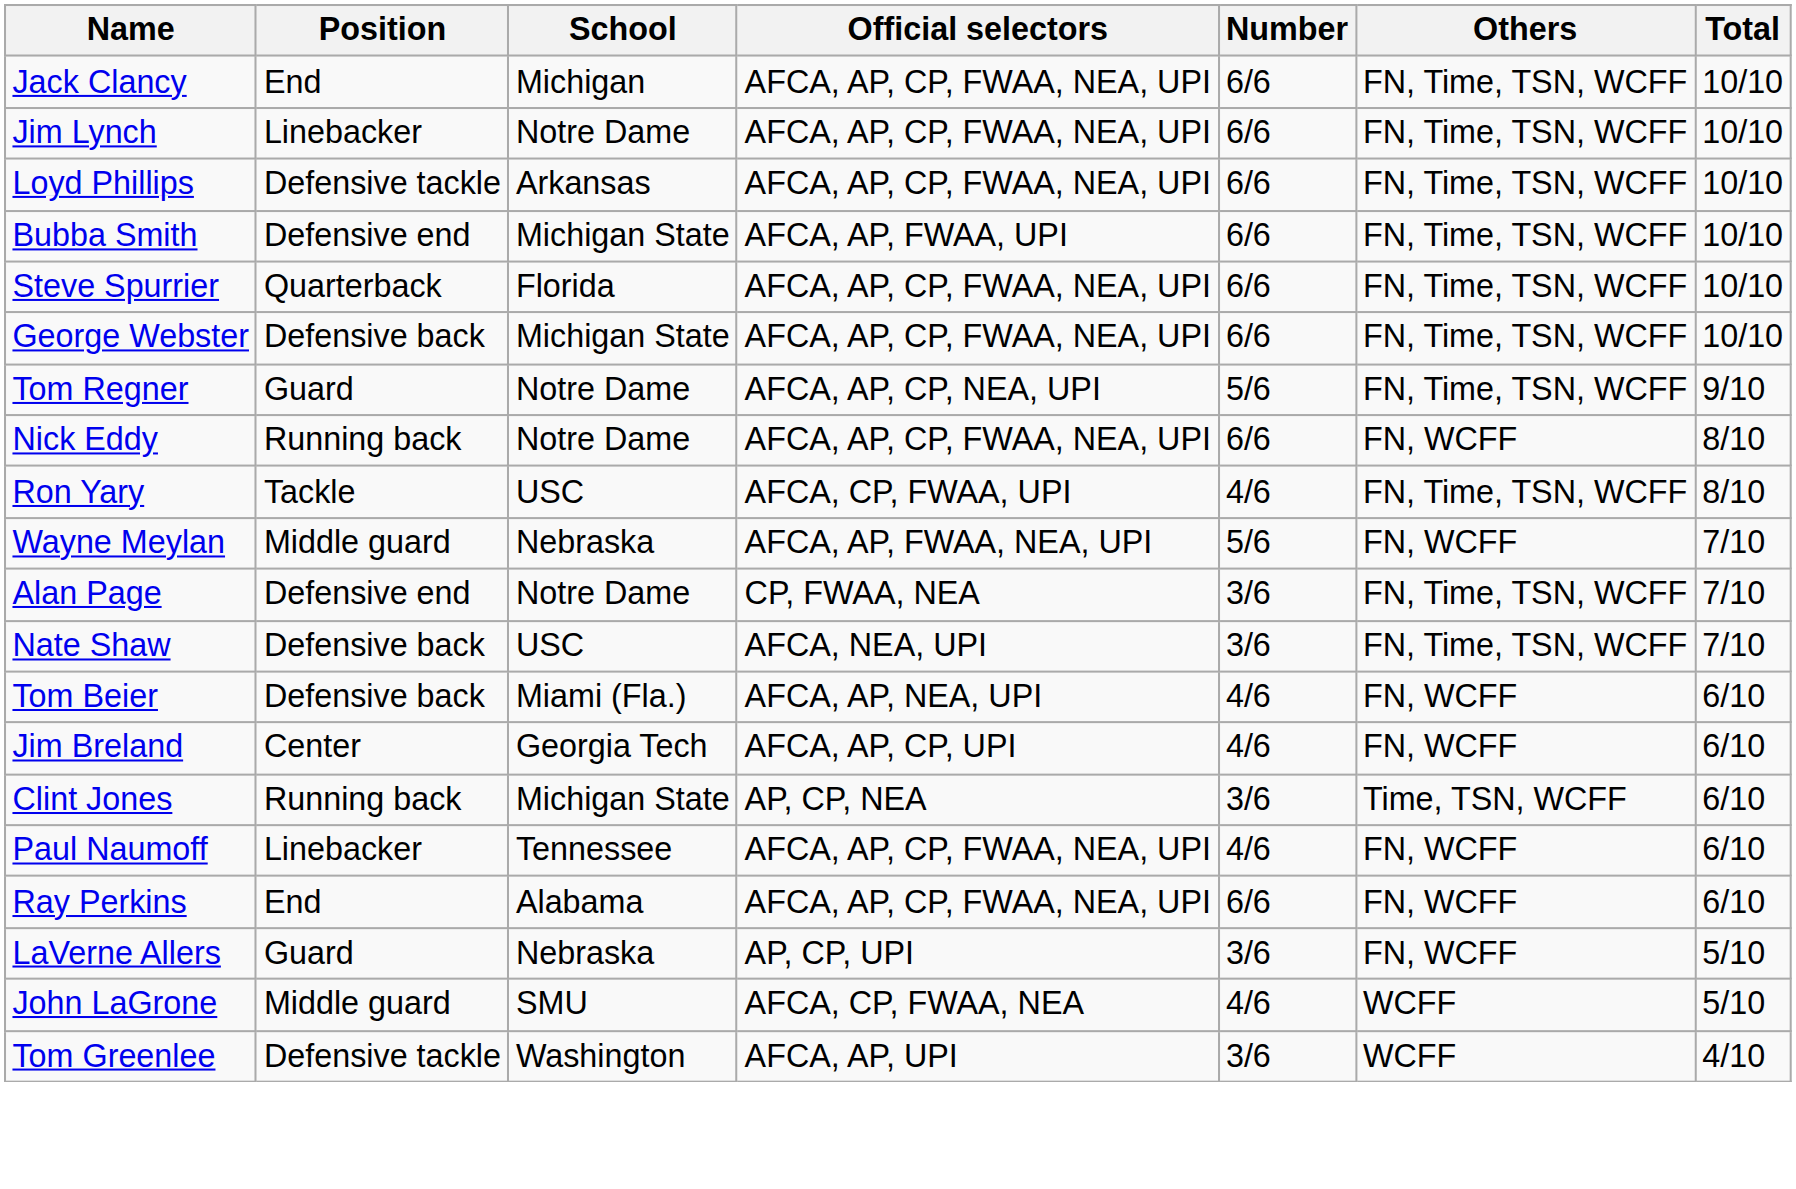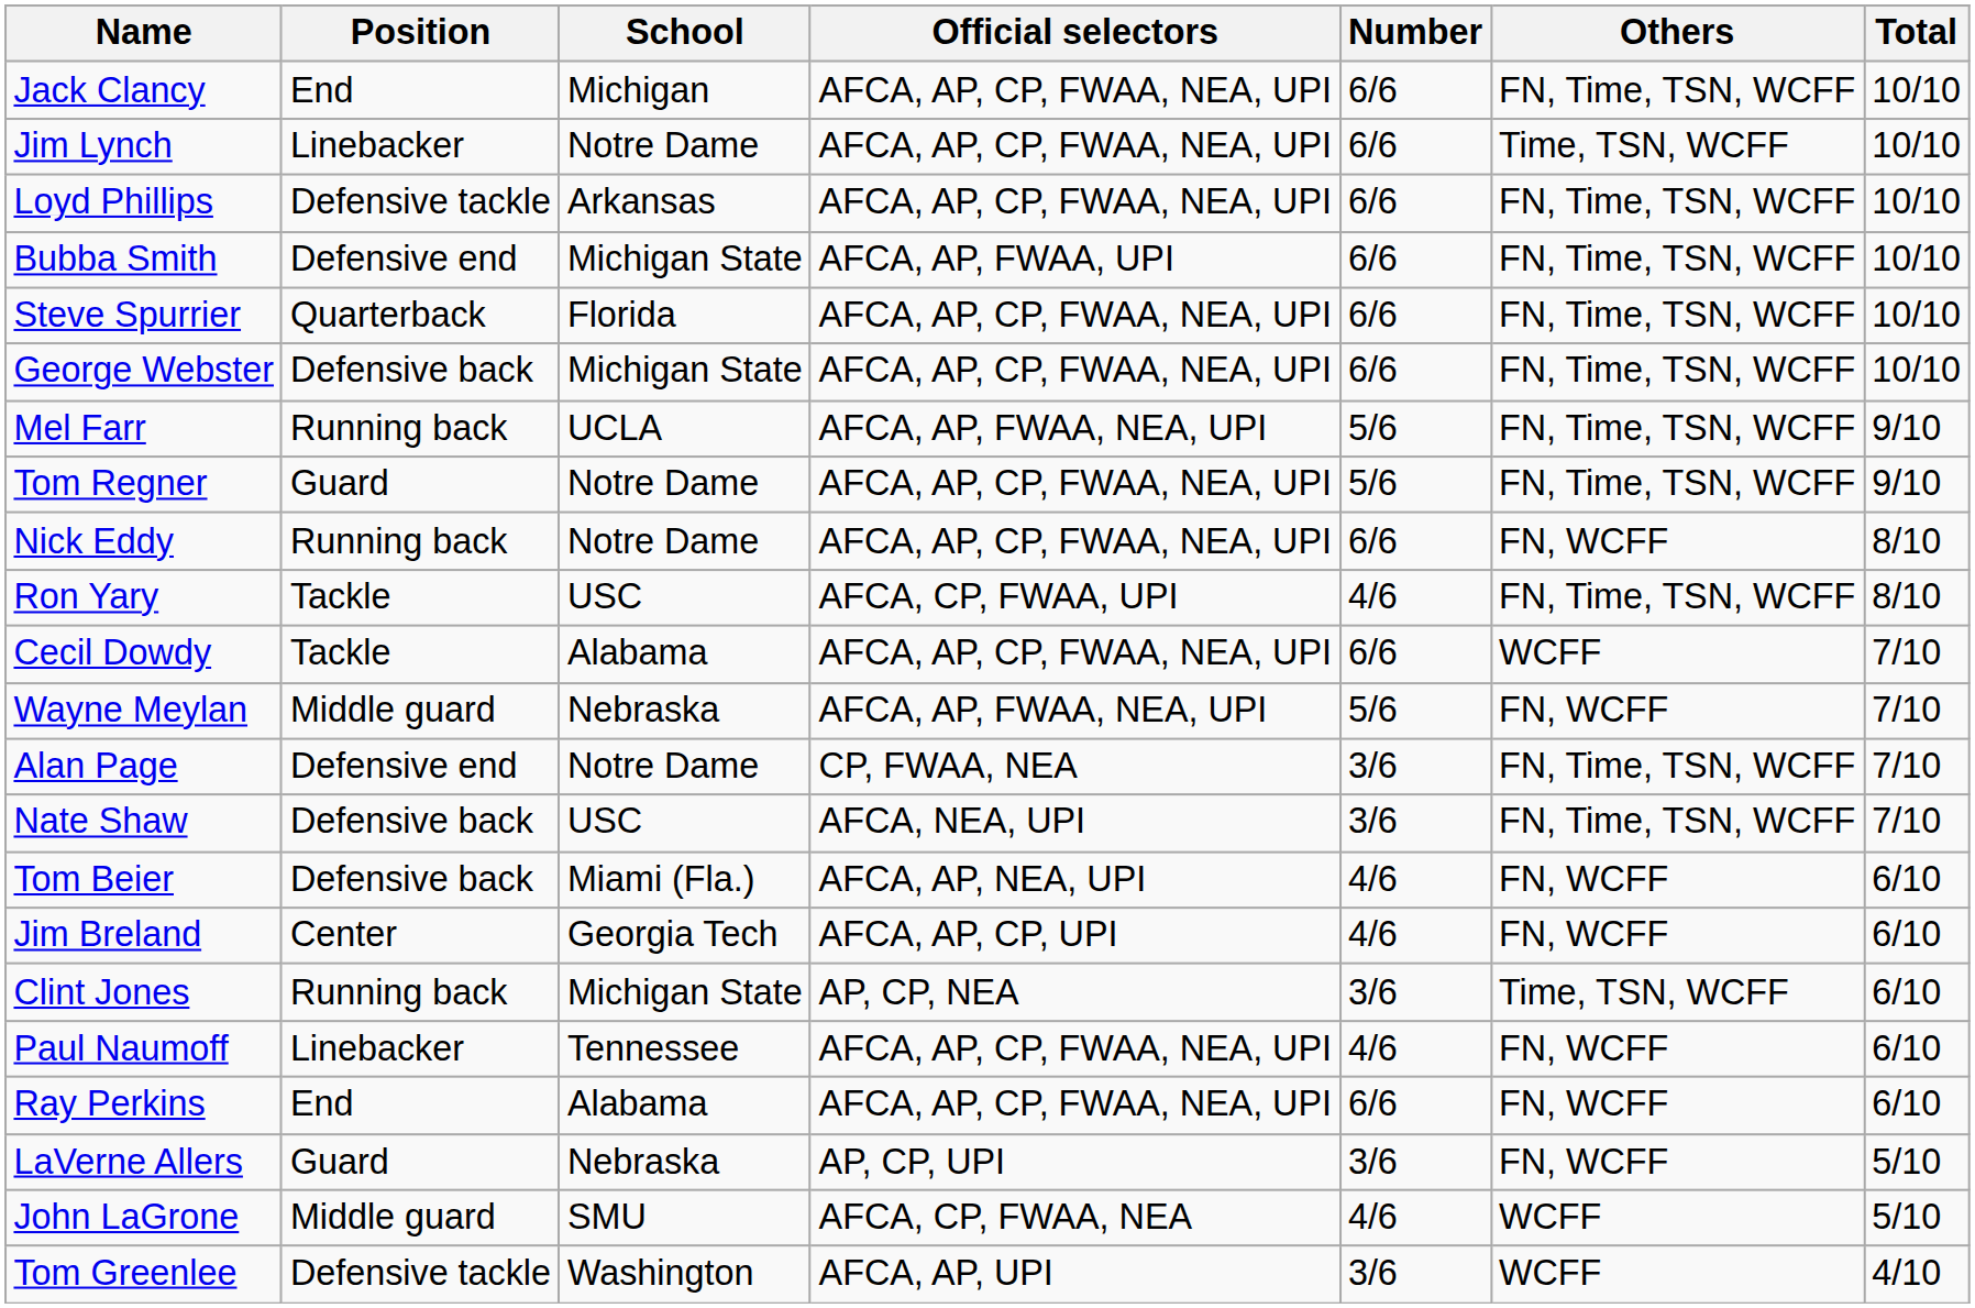 <table class="wikitable sortable">
 <tr>
 <th bgcolor="#DDDDFF">Name</th>
 <th bgcolor="#DDDDFF">Position</th>
 <th bgcolor="#DDDDFF">School</th>
 <th bgcolor="#DDDDFF">Official selectors</th>
 <th bgcolor="#DDDDFF">Number</th>
 <th bgcolor="#DDDDFF">Others</th>
 <th bgcolor="#DDDDFF">Total</th>
 </tr>
 <tr align="left">
 <td><a href='#'>Jack Clancy</a></td>
 <td>End</td>
 <td>Michigan</td>
 <td>AFCA, AP, CP, FWAA, NEA, UPI</td>
 <td>6/6</td>
 <td>FN, Time, TSN, WCFF</td>
 <td>10/10</td>
 </tr>
 <tr>
 <td><a href='#'>Jim Lynch</a></td>
 <td>Linebacker</td>
 <td>Notre Dame</td>
 <td>AFCA, AP, CP, FWAA, NEA, UPI</td>
 <td>6/6</td>
-<td>FN, Time, TSN, WCFF</td>
+<td>Time, TSN, WCFF</td>
 <td>10/10</td>
 </tr>
 <tr>
 <td><a href='#'>Loyd Phillips</a></td>
 <td>Defensive tackle</td>
 <td>Arkansas</td>
 <td>AFCA, AP, CP, FWAA, NEA, UPI</td>
 <td>6/6</td>
 <td>FN, Time, TSN, WCFF</td>
 <td>10/10</td>
 </tr>
 <tr>
 <td><a href='#'>Bubba Smith</a></td>
 <td>Defensive end</td>
 <td>Michigan State</td>
 <td>AFCA, AP, FWAA, UPI</td>
 <td>6/6</td>
 <td>FN, Time, TSN, WCFF</td>
 <td>10/10</td>
 </tr>
 <tr>
 <td><a href='#'>Steve Spurrier</a></td>
 <td>Quarterback</td>
 <td>Florida</td>
 <td>AFCA, AP, CP, FWAA, NEA, UPI</td>
 <td>6/6</td>
 <td>FN, Time, TSN, WCFF</td>
 <td>10/10</td>
 </tr>
 <tr>
 <td><a href='#'>George Webster</a></td>
 <td>Defensive back</td>
 <td>Michigan State</td>
 <td>AFCA, AP, CP, FWAA, NEA, UPI</td>
 <td>6/6</td>
 <td>FN, Time, TSN, WCFF</td>
 <td>10/10</td>
 </tr>
 <tr>
+<td><a href='#'>Mel Farr</a></td>
+<td>Running back</td>
+<td>UCLA</td>
+<td>AFCA, AP, FWAA, NEA, UPI</td>
+<td>5/6</td>
+<td>FN, Time, TSN, WCFF</td>
+<td>9/10</td>
+</tr>
+<tr>
 <td><a href='#'>Tom Regner</a></td>
 <td>Guard</td>
 <td>Notre Dame</td>
-<td>AFCA, AP, CP, NEA, UPI</td>
+<td>AFCA, AP, CP, FWAA, NEA, UPI</td>
 <td>5/6</td>
 <td>FN, Time, TSN, WCFF</td>
 <td>9/10</td>
 </tr>
 <tr>
 <td><a href='#'>Nick Eddy</a></td>
 <td>Running back</td>
 <td>Notre Dame</td>
 <td>AFCA, AP, CP, FWAA, NEA, UPI</td>
 <td>6/6</td>
 <td>FN, WCFF</td>
 <td>8/10</td>
 </tr>
 <tr>
 <td><a href='#'>Ron Yary</a></td>
 <td>Tackle</td>
 <td>USC</td>
 <td>AFCA, CP, FWAA, UPI</td>
 <td>4/6</td>
 <td>FN, Time, TSN, WCFF</td>
 <td>8/10</td>
+</tr>
+<tr>
+<td><a href='#'>Cecil Dowdy</a></td>
+<td>Tackle</td>
+<td>Alabama</td>
+<td>AFCA, AP, CP, FWAA, NEA, UPI</td>
+<td>6/6</td>
+<td>WCFF</td>
+<td>7/10</td>
 </tr>
 <tr>
 <td><a href='#'>Wayne Meylan</a></td>
 <td>Middle guard</td>
 <td>Nebraska</td>
 <td>AFCA, AP, FWAA, NEA, UPI</td>
 <td>5/6</td>
 <td>FN, WCFF</td>
 <td>7/10</td>
 </tr>
 <tr>
 <td><a href='#'>Alan Page</a></td>
 <td>Defensive end</td>
 <td>Notre Dame</td>
 <td>CP, FWAA, NEA</td>
 <td>3/6</td>
 <td>FN, Time, TSN, WCFF</td>
 <td>7/10</td>
 </tr>
 <tr>
 <td><a href='#'>Nate Shaw</a></td>
 <td>Defensive back</td>
 <td>USC</td>
 <td>AFCA, NEA, UPI</td>
 <td>3/6</td>
 <td>FN, Time, TSN, WCFF</td>
 <td>7/10</td>
 </tr>
 <tr>
 <td><a href='#'>Tom Beier</a></td>
 <td>Defensive back</td>
 <td>Miami (Fla.)</td>
 <td>AFCA, AP, NEA, UPI</td>
 <td>4/6</td>
 <td>FN, WCFF</td>
 <td>6/10</td>
 </tr>
 <tr>
 <td><a href='#'>Jim Breland</a></td>
 <td>Center</td>
 <td>Georgia Tech</td>
 <td>AFCA, AP, CP, UPI</td>
 <td>4/6</td>
 <td>FN, WCFF</td>
 <td>6/10</td>
 </tr>
 <tr>
 <td><a href='#'>Clint Jones</a></td>
 <td>Running back</td>
 <td>Michigan State</td>
 <td>AP, CP, NEA</td>
 <td>3/6</td>
 <td>Time, TSN, WCFF</td>
 <td>6/10</td>
 </tr>
 <tr>
 <td><a href='#'>Paul Naumoff</a></td>
 <td>Linebacker</td>
 <td>Tennessee</td>
 <td>AFCA, AP, CP, FWAA, NEA, UPI</td>
 <td>4/6</td>
 <td>FN, WCFF</td>
 <td>6/10</td>
 </tr>
 <tr>
 <td><a href='#'>Ray Perkins</a></td>
 <td>End</td>
 <td>Alabama</td>
 <td>AFCA, AP, CP, FWAA, NEA, UPI</td>
 <td>6/6</td>
 <td>FN, WCFF</td>
 <td>6/10</td>
 </tr>
 <tr>
 <td><a href='#'>LaVerne Allers</a></td>
 <td>Guard</td>
 <td>Nebraska</td>
 <td>AP, CP, UPI</td>
 <td>3/6</td>
 <td>FN, WCFF</td>
 <td>5/10</td>
 </tr>
 <tr>
 <td><a href='#'>John LaGrone</a></td>
 <td>Middle guard</td>
 <td>SMU</td>
 <td>AFCA, CP, FWAA, NEA</td>
 <td>4/6</td>
 <td>WCFF</td>
 <td>5/10</td>
 </tr>
 <tr>
 <td><a href='#'>Tom Greenlee</a></td>
 <td>Defensive tackle</td>
 <td>Washington</td>
 <td>AFCA, AP, UPI</td>
 <td>3/6</td>
 <td>WCFF</td>
 <td>4/10</td>
 </tr>
 </table>
